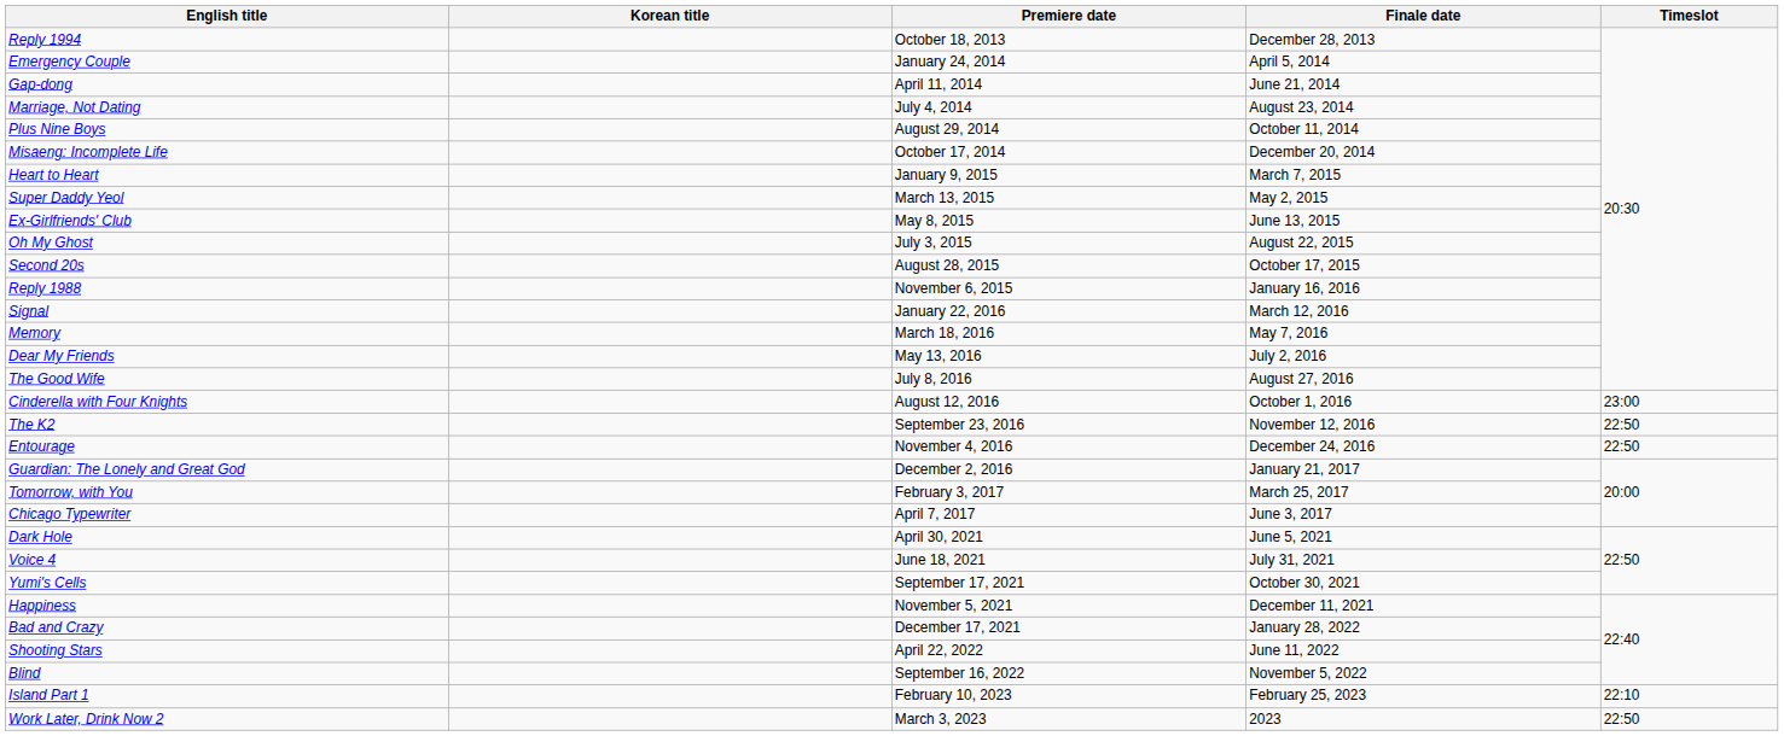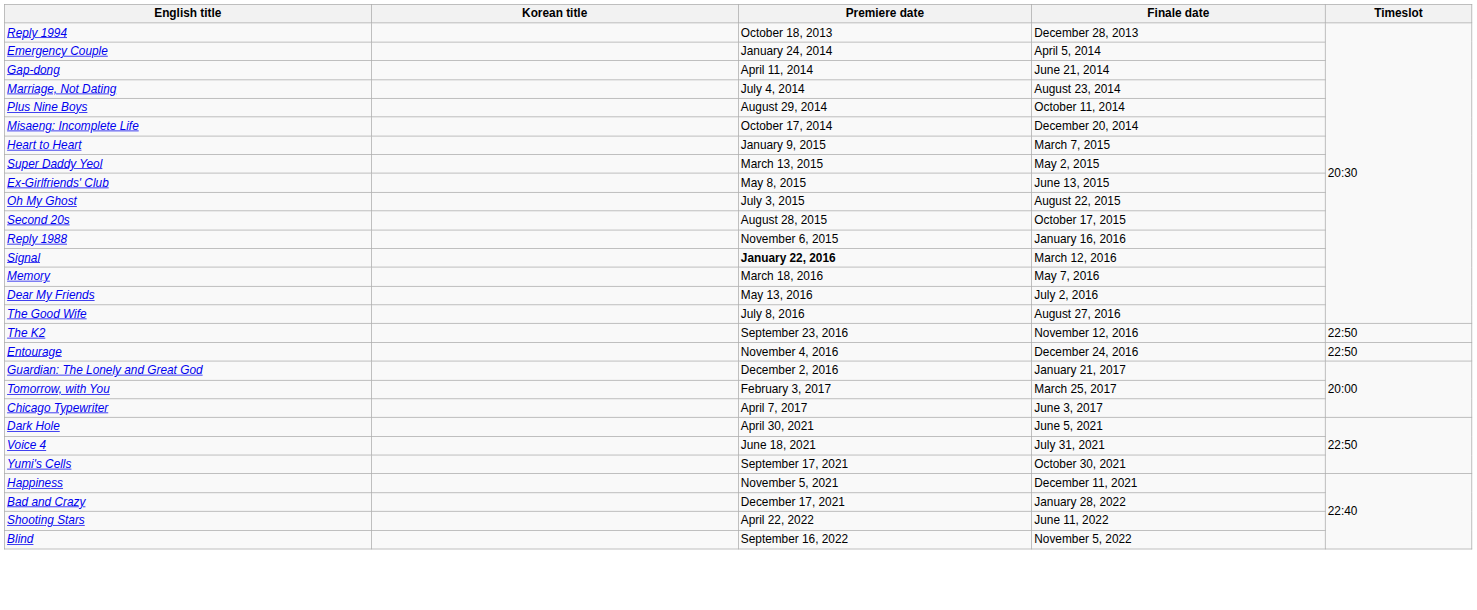 <table class="wikitable sortable" width="100%">
 <tr>
 <th style="width:25%">English title</th>
 <th style="width:25%">Korean title</th>
 <th style="width:20%">Premiere date</th>
 <th style="width:20%">Finale date</th>
 <th style="width:10%">Timeslot</th>
 </tr>
 <tr>
 <td><em><a href='#'>Reply 1994</a></em></td>
 <td></td>
 <td>October 18, 2013</td>
 <td>December 28, 2013</td>
 <td rowspan=16>20:30</td>
 </tr>
 <tr>
 <td><em><a href='#'>Emergency Couple</a></em></td>
 <td></td>
 <td>January 24, 2014</td>
 <td>April 5, 2014</td>
 </tr>
 <tr>
 <td><em><a href='#'>Gap-dong</a></em></td>
 <td></td>
 <td>April 11, 2014</td>
 <td>June 21, 2014</td>
 </tr>
 <tr>
 <td><em><a href='#'>Marriage, Not Dating</a></em></td>
 <td></td>
 <td>July 4, 2014</td>
 <td>August 23, 2014</td>
 </tr>
 <tr>
 <td><em><a href='#'>Plus Nine Boys</a></em></td>
 <td></td>
 <td>August 29, 2014</td>
 <td>October 11, 2014</td>
 </tr>
 <tr>
 <td><em><a href='#'>Misaeng: Incomplete Life</a></em></td>
 <td></td>
 <td>October 17, 2014</td>
 <td>December 20, 2014</td>
 </tr>
 <tr>
 <td><em><a href='#'>Heart to Heart</a></em></td>
 <td></td>
 <td>January 9, 2015</td>
 <td>March 7, 2015</td>
 </tr>
 <tr>
 <td><em><a href='#'>Super Daddy Yeol</a></em></td>
 <td></td>
 <td>March 13, 2015</td>
 <td>May 2, 2015</td>
 </tr>
 <tr>
 <td><em><a href='#'>Ex-Girlfriends' Club</a></em></td>
 <td></td>
 <td>May 8, 2015</td>
 <td>June 13, 2015</td>
 </tr>
 <tr>
 <td><em><a href='#'>Oh My Ghost</a></em></td>
 <td></td>
 <td>July 3, 2015</td>
 <td>August 22, 2015</td>
 </tr>
 <tr>
 <td><em><a href='#'>Second 20s</a></em></td>
 <td></td>
 <td>August 28, 2015</td>
 <td>October 17, 2015</td>
 </tr>
 <tr>
 <td><em><a href='#'>Reply 1988</a></em></td>
 <td></td>
 <td>November 6, 2015</td>
 <td>January 16, 2016</td>
 </tr>
 <tr>
 <td><em><a href='#'>Signal</a></em></td>
 <td></td>
-<td>January 22, 2016</td>
+<td><strong>January 22, 2016</strong></td>
 <td>March 12, 2016</td>
 </tr>
 <tr>
 <td><em><a href='#'>Memory</a></em></td>
 <td></td>
 <td>March 18, 2016</td>
 <td>May 7, 2016</td>
 </tr>
 <tr>
 <td><em><a href='#'>Dear My Friends</a></em></td>
 <td></td>
 <td>May 13, 2016</td>
 <td>July 2, 2016</td>
 </tr>
 <tr>
 <td><em><a href='#'>The Good Wife</a></em></td>
 <td></td>
 <td>July 8, 2016</td>
 <td>August 27, 2016</td>
-</tr>
-<tr>
-<td><em><a href='#'>Cinderella with Four Knights</a></em></td>
-<td></td>
-<td>August 12, 2016</td>
-<td>October 1, 2016</td>
-<td>23:00</td>
 </tr>
 <tr>
 <td><em><a href='#'>The K2</a></em></td>
 <td></td>
 <td>September 23, 2016</td>
 <td>November 12, 2016</td>
 <td>22:50</td>
 </tr>
 <tr>
 <td><em><a href='#'>Entourage</a></em></td>
 <td></td>
 <td>November 4, 2016</td>
 <td>December 24, 2016</td>
 <td>22:50</td>
 </tr>
 <tr>
 <td><em><a href='#'>Guardian: The Lonely and Great God</a></em></td>
 <td></td>
 <td>December 2, 2016</td>
 <td>January 21, 2017</td>
 <td rowspan="3">20:00</td>
 </tr>
 <tr>
 <td><em><a href='#'>Tomorrow, with You</a></em></td>
 <td></td>
 <td>February 3, 2017</td>
 <td>March 25, 2017</td>
 </tr>
 <tr>
 <td><em><a href='#'>Chicago Typewriter</a></em></td>
 <td></td>
 <td>April 7, 2017</td>
 <td>June 3, 2017</td>
 </tr>
 <tr>
 <td><em><a href='#'>Dark Hole</a></em></td>
 <td></td>
 <td>April 30, 2021</td>
 <td>June 5, 2021</td>
 <td rowspan=3>22:50</td>
 </tr>
 <tr>
 <td><em><a href='#'>Voice 4</a></em></td>
 <td></td>
 <td>June 18, 2021</td>
 <td>July 31, 2021</td>
 </tr>
 <tr>
 <td><em><a href='#'>Yumi's Cells</a></em></td>
 <td></td>
 <td>September 17, 2021</td>
 <td>October 30, 2021</td>
 </tr>
 <tr>
 <td><em><a href='#'>Happiness</a></em></td>
 <td></td>
 <td>November 5, 2021</td>
 <td>December 11, 2021</td>
 <td rowspan="4">22:40</td>
 </tr>
 <tr>
 <td><em><a href='#'>Bad and Crazy</a></em></td>
 <td></td>
 <td>December 17, 2021</td>
 <td>January 28, 2022</td>
 </tr>
 <tr>
 <td><em><a href='#'>Shooting Stars</a></em></td>
 <td></td>
 <td>April 22, 2022</td>
 <td>June 11, 2022</td>
 </tr>
 <tr>
 <td><em><a href='#'>Blind</a></em></td>
 <td></td>
 <td>September 16, 2022</td>
 <td>November 5, 2022</td>
 </tr>
-<tr>
-<td><em><a href='#'>Island Part 1</a></em></td>
-<td></td>
-<td>February 10, 2023</td>
-<td>February 25, 2023</td>
-<td>22:10</td>
-</tr>
-<tr>
-<td><em><a href='#'>Work Later, Drink Now 2</a></em></td>
-<td></td>
-<td>March 3, 2023</td>
-<td>2023</td>
-<td>22:50</td>
-</tr>
 </table>
